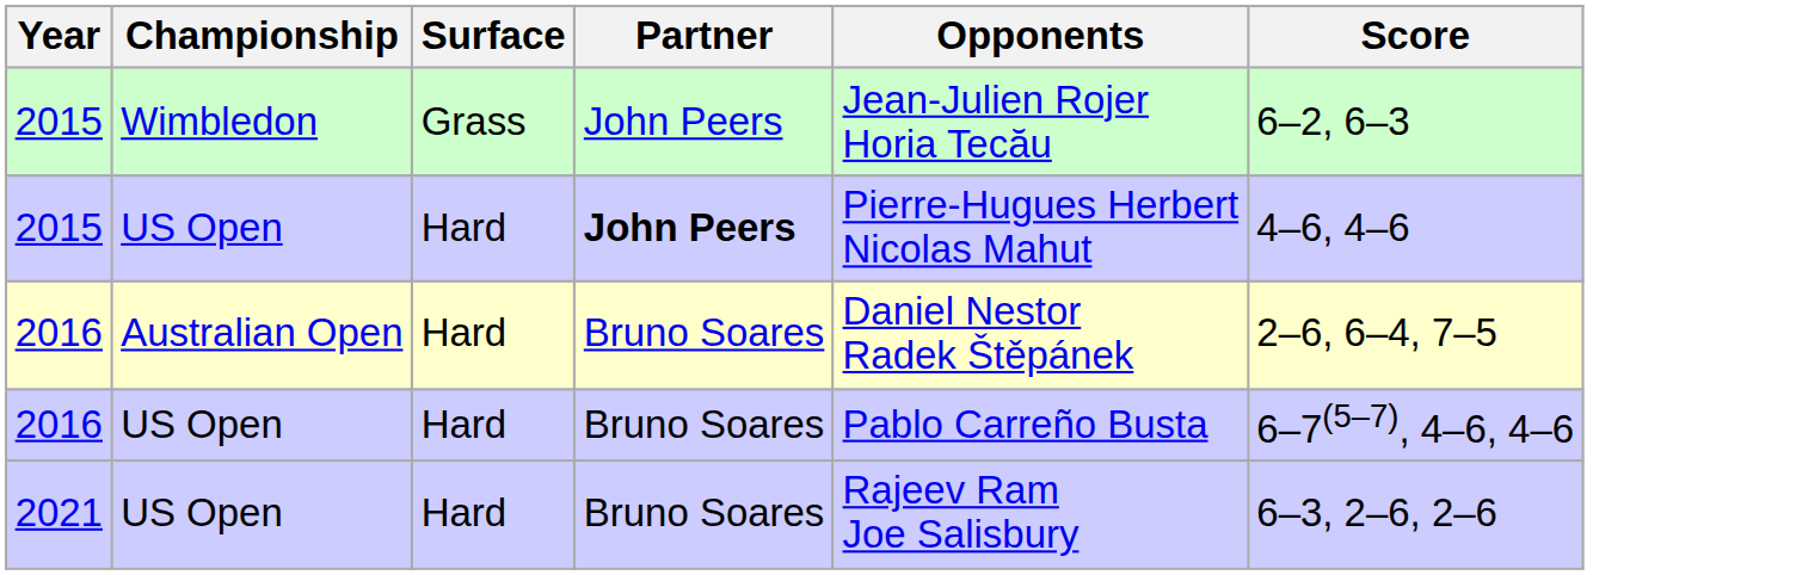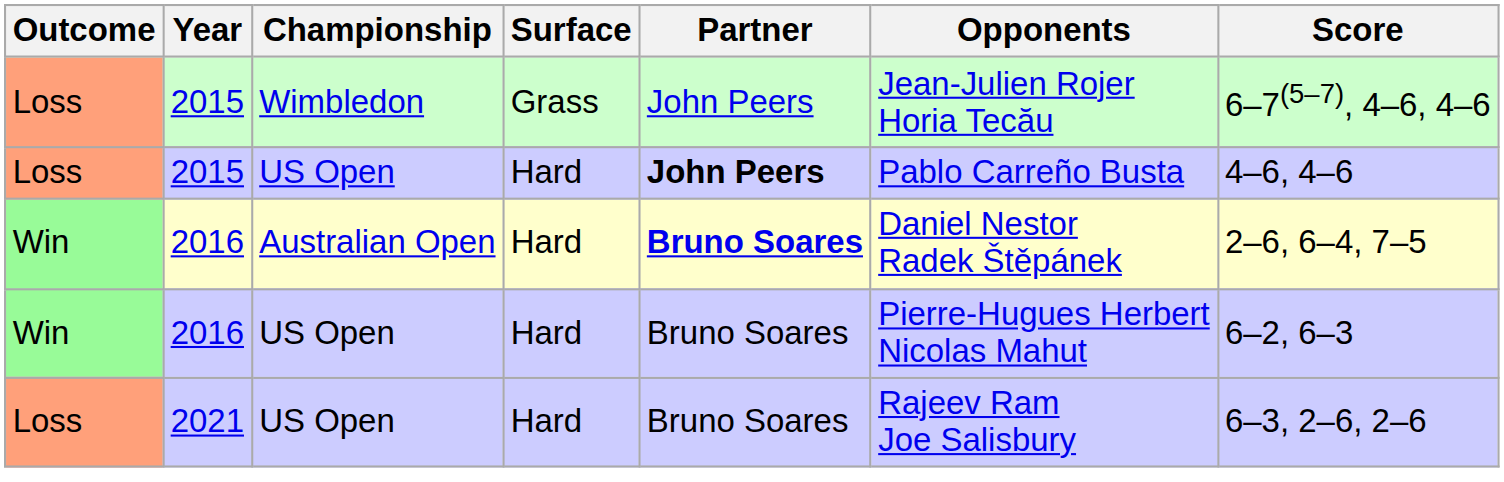 <table class="sortable wikitable">
 <tr>
+<th>Outcome</th>
 <th>Year</th>
 <th>Championship</th>
 <th>Surface</th>
 <th>Partner</th>
 <th>Opponents</th>
 <th class="unsortable">Score</th>
 </tr>
 <tr bgcolor=#CCFFCC>
+<td bgcolor=FFA07A>Loss</td>
 <td><a href='#'>2015</a></td>
 <td><a href='#'>Wimbledon</a></td>
 <td>Grass</td>
 <td> <a href='#'>John Peers</a></td>
 <td> <a href='#'>Jean-Julien Rojer</a><br> <a href='#'>Horia Tecău</a></td>
-<td>6–2, 6–3</td>
+<td>6–7<sup>(5–7)</sup>, 4–6, 4–6</td>
 </tr>
 <tr bgcolor=#CCCCFF>
+<td bgcolor=FFA07A>Loss</td>
 <td><a href='#'>2015</a></td>
 <td><a href='#'>US Open</a></td>
 <td>Hard</td>
 <td><strong> John Peers</strong></td>
-<td> <a href='#'>Pierre-Hugues Herbert</a><br> <a href='#'>Nicolas Mahut</a></td>
+<td> <a href='#'>Pablo Carreño Busta</a> <br></td>
 <td>4–6, 4–6</td>
 </tr>
 <tr bgcolor=FFFFCC>
+<td bgcolor="98FB98">Win</td>
 <td><a href='#'>2016</a></td>
 <td><a href='#'>Australian Open</a></td>
 <td>Hard</td>
-<td> <a href='#'>Bruno Soares</a></td>
+<td><strong> <a href='#'>Bruno Soares</a></strong></td>
 <td> <a href='#'>Daniel Nestor</a><br> <a href='#'>Radek Štěpánek</a></td>
 <td>2–6, 6–4, 7–5</td>
 </tr>
 <tr bgcolor=#CCCCFF>
+<td bgcolor="98FB98">Win</td>
 <td><a href='#'>2016</a></td>
 <td>US Open</td>
 <td>Hard</td>
 <td> Bruno Soares</td>
-<td> <a href='#'>Pablo Carreño Busta</a> <br></td>
-<td>6–7<sup>(5–7)</sup>, 4–6, 4–6</td>
+<td> <a href='#'>Pierre-Hugues Herbert</a><br> <a href='#'>Nicolas Mahut</a></td>
+<td>6–2, 6–3</td>
 </tr>
 <tr bgcolor=#CCCCFF>
+<td bgcolor=FFA07A>Loss</td>
 <td><a href='#'>2021</a></td>
 <td>US Open</td>
 <td>Hard</td>
 <td> Bruno Soares</td>
 <td> <a href='#'>Rajeev Ram</a> <br> <a href='#'>Joe Salisbury</a></td>
 <td>6–3, 2–6, 2–6</td>
 </tr>
 </table>
